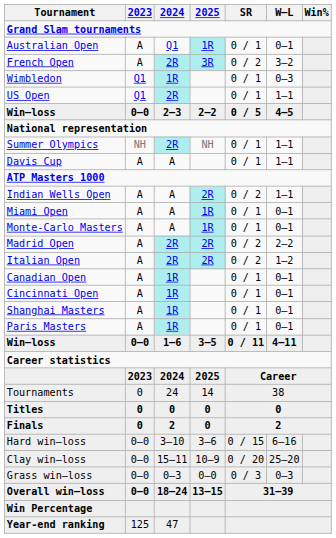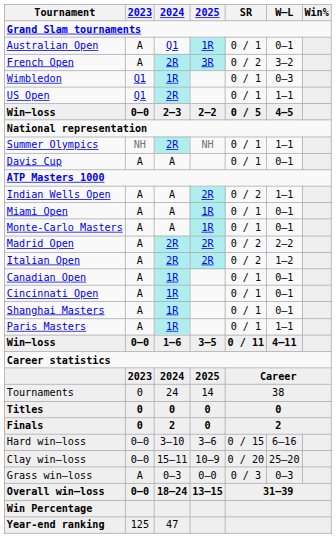 <table class=wikitable style=text-align:center;>
 <tr>
 <th>Tournament</th>
 <th><a href='#'>2023</a></th>
 <th><a href='#'>2024</a></th>
 <th><a href='#'>2025</a></th>
 <th>SR</th>
 <th>W–L</th>
 <th>Win%</th>
 </tr>
 <tr>
 <td colspan=9 align="left"><strong><a href='#'>Grand Slam tournaments</a></strong></td>
 </tr>
 <tr>
 <td align=left><a href='#'>Australian Open</a></td>
 <td>A</td>
 <td><a href='#'>Q1</a></td>
 <td style=background:#afeeee><a href='#'>1R</a></td>
 <td>0 / 1</td>
 <td>0–1</td>
 <td bgcolor=efefef></td>
 </tr>
 <tr>
 <td align=left><a href='#'>French Open</a></td>
 <td>A</td>
 <td style=background:#afeeee><a href='#'>2R</a></td>
 <td style=background:#afeeee><a href='#'>3R</a></td>
 <td>0 / 2</td>
 <td>3–2</td>
 <td bgcolor=efefef></td>
 </tr>
 <tr>
 <td align=left><a href='#'>Wimbledon</a></td>
 <td><a href='#'>Q1</a></td>
 <td style=background:#afeeee><a href='#'>1R</a></td>
 <td></td>
 <td>0 / 1</td>
 <td>0–3</td>
 <td bgcolor=efefef></td>
 </tr>
 <tr>
 <td align=left><a href='#'>US Open</a></td>
 <td><a href='#'>Q1</a></td>
 <td style=background:#afeeee><a href='#'>2R</a></td>
 <td></td>
 <td>0 / 1</td>
 <td>1–1</td>
 <td bgcolor=efefef></td>
 </tr>
 <tr style=font-weight:bold;background:#efefef>
 <td style=text-align:left>Win–loss</td>
 <td>0–0</td>
 <td>2–3</td>
 <td>2–2</td>
 <td>0 / 5</td>
 <td>4–5</td>
 <td bgcolor=efefef></td>
 </tr>
 <tr>
 <td colspan=9 align="left"><strong>National representation</strong></td>
 </tr>
 <tr>
 <td align=left><a href='#'>Summer Olympics</a></td>
 <td style=color:#767676>NH</td>
 <td style=background:#afeeee><a href='#'>2R</a></td>
 <td style=color:#767676>NH</td>
 <td>0 / 1</td>
 <td>1–1</td>
 <td bgcolor=efefef></td>
 </tr>
 <tr>
 <td align=left><a href='#'>Davis Cup</a></td>
 <td>A</td>
 <td>A</td>
 <td></td>
 <td>0 / 1</td>
-<td>1–1</td>
+<td>0–1</td>
 <td bgcolor=efefef></td>
 </tr>
 <tr>
 <td colspan=9 align="left"><strong><a href='#'>ATP Masters 1000</a></strong></td>
 </tr>
 <tr>
 <td align=left><a href='#'>Indian Wells Open</a></td>
 <td>A</td>
 <td>A</td>
 <td style=background:#afeeee><a href='#'>2R</a></td>
 <td>0 / 2</td>
 <td>1–1</td>
 <td bgcolor=efefef></td>
 </tr>
 <tr>
 <td align=left><a href='#'>Miami Open</a></td>
 <td>A</td>
 <td>A</td>
 <td style=background:#afeeee><a href='#'>1R</a></td>
 <td>0 / 1</td>
 <td>0–1</td>
 <td bgcolor=efefef></td>
 </tr>
 <tr>
 <td align=left><a href='#'>Monte-Carlo Masters</a></td>
 <td>A</td>
 <td>A</td>
 <td style=background:#afeeee><a href='#'>1R</a></td>
 <td>0 / 1</td>
 <td>0–1</td>
 <td bgcolor=efefef></td>
 </tr>
 <tr>
 <td align=left><a href='#'>Madrid Open</a></td>
 <td>A</td>
 <td style=background:#afeeee><a href='#'>2R</a></td>
 <td style=background:#afeeee><a href='#'>2R</a></td>
 <td>0 / 2</td>
 <td>2–2</td>
 <td bgcolor=efefef></td>
 </tr>
 <tr>
 <td align=left><a href='#'>Italian Open</a></td>
 <td>A</td>
 <td style=background:#afeeee><a href='#'>2R</a></td>
 <td style=background:#afeeee><a href='#'>2R</a></td>
 <td>0 / 2</td>
 <td>1–2</td>
 <td bgcolor=efefef></td>
 </tr>
 <tr>
 <td align=left><a href='#'>Canadian Open</a></td>
 <td>A</td>
 <td style=background:#afeeee><a href='#'>1R</a></td>
 <td></td>
 <td>0 / 1</td>
 <td>0–1</td>
 <td bgcolor=efefef></td>
 </tr>
 <tr>
 <td align=left><a href='#'>Cincinnati Open</a></td>
 <td>A</td>
 <td style=background:#afeeee><a href='#'>1R</a></td>
 <td></td>
 <td>0 / 1</td>
 <td>0–1</td>
 <td bgcolor=efefef></td>
 </tr>
 <tr>
 <td align=left><a href='#'>Shanghai Masters</a></td>
 <td>A</td>
 <td style=background:#afeeee><a href='#'>1R</a></td>
 <td></td>
 <td>0 / 1</td>
 <td>0–1</td>
 <td bgcolor=efefef></td>
 </tr>
 <tr>
 <td align=left><a href='#'>Paris Masters</a></td>
 <td>A</td>
 <td style=background:#afeeee><a href='#'>1R</a></td>
 <td></td>
 <td>0 / 1</td>
-<td>0–1</td>
+<td>1–1</td>
 <td bgcolor=efefef></td>
 </tr>
 <tr style=font-weight:bold;background:#efefef>
 <td style=text-align:left>Win–loss</td>
 <td>0–0</td>
 <td>1–6</td>
 <td>3–5</td>
 <td>0 / 11</td>
 <td>4–11</td>
 <td bgcolor=efefef></td>
 </tr>
 <tr>
 <td colspan=9 align="left"><strong>Career statistics</strong></td>
 </tr>
 <tr style=font-weight:bold;background:#efefef>
 <td></td>
 <td>2023</td>
 <td>2024</td>
 <td>2025</td>
 <td colspan=3>Career</td>
 </tr>
 <tr bgcolor=efefef>
 <td align=left>Tournaments</td>
 <td>0</td>
 <td>24</td>
 <td>14</td>
 <td colspan=3>38</td>
 </tr>
 <tr style=font-weight:bold;background:#efefef>
 <td style=text-align:left>Titles</td>
 <td>0</td>
 <td>0</td>
 <td>0</td>
 <td colspan=3>0</td>
 </tr>
 <tr style=font-weight:bold;background:#efefef>
 <td style=text-align:left>Finals</td>
 <td>0</td>
 <td>2</td>
 <td>0</td>
 <td colspan=3>2</td>
 </tr>
 <tr style=background:#efefef>
 <td style=text-align:left>Hard win–loss</td>
 <td>0–0</td>
 <td>3–10</td>
 <td>3–6</td>
 <td>0 / 15</td>
 <td>6–16</td>
 <td></td>
 </tr>
 <tr style=background:#efefef>
 <td style=text-align:left>Clay win–loss</td>
 <td>0–0</td>
 <td>15–11</td>
 <td>10–9</td>
 <td>0 / 20</td>
 <td>25–20</td>
 <td></td>
 </tr>
 <tr style=background:#efefef>
 <td style=text-align:left>Grass win–loss</td>
-<td>0–0</td>
+<td>A</td>
 <td>0–3</td>
 <td>0–0</td>
 <td>0 / 3</td>
 <td>0–3</td>
 <td></td>
 </tr>
 <tr style=font-weight:bold;background:#efefef>
 <td style=text-align:left>Overall win–loss</td>
 <td>0–0</td>
 <td>18–24</td>
 <td>13–15</td>
 <td colspan=3>31–39</td>
 </tr>
 <tr style=font-weight:bold;background:#efefef>
 <td style=text-align:left>Win Percentage</td>
 <td></td>
 <td></td>
 <td></td>
 <td colspan=3></td>
 </tr>
 <tr bgcolor=efefef>
 <td align=left><strong>Year-end ranking</strong></td>
 <td>125</td>
 <td>47</td>
 <td></td>
 <td colspan=3></td>
 </tr>
 </table>
